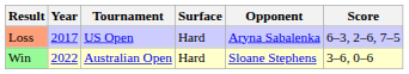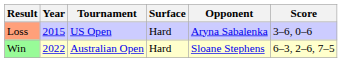 <table class="sortable wikitable">
 <tr>
 <th>Result</th>
 <th>Year</th>
 <th>Tournament</th>
 <th>Surface</th>
 <th>Opponent</th>
 <th class=unsortable>Score</th>
 </tr>
 <tr style=background:#ccf>
 <td style=background:#ffa07a>Loss</td>
-<td><a href='#'>2017</a></td>
+<td><a href='#'>2015</a></td>
 <td><a href='#'>US Open</a></td>
 <td>Hard</td>
 <td> <a href='#'>Aryna Sabalenka</a></td>
-<td>6–3, 2–6, 7–5</td>
+<td>3–6, 0–6</td>
 </tr>
 <tr style=background:#ffc>
 <td style=background:#98fb98>Win</td>
 <td><a href='#'>2022</a></td>
 <td><a href='#'>Australian Open</a></td>
 <td>Hard</td>
 <td> <a href='#'>Sloane Stephens</a></td>
-<td>3–6, 0–6</td>
+<td>6–3, 2–6, 7–5</td>
 </tr>
 </table>
